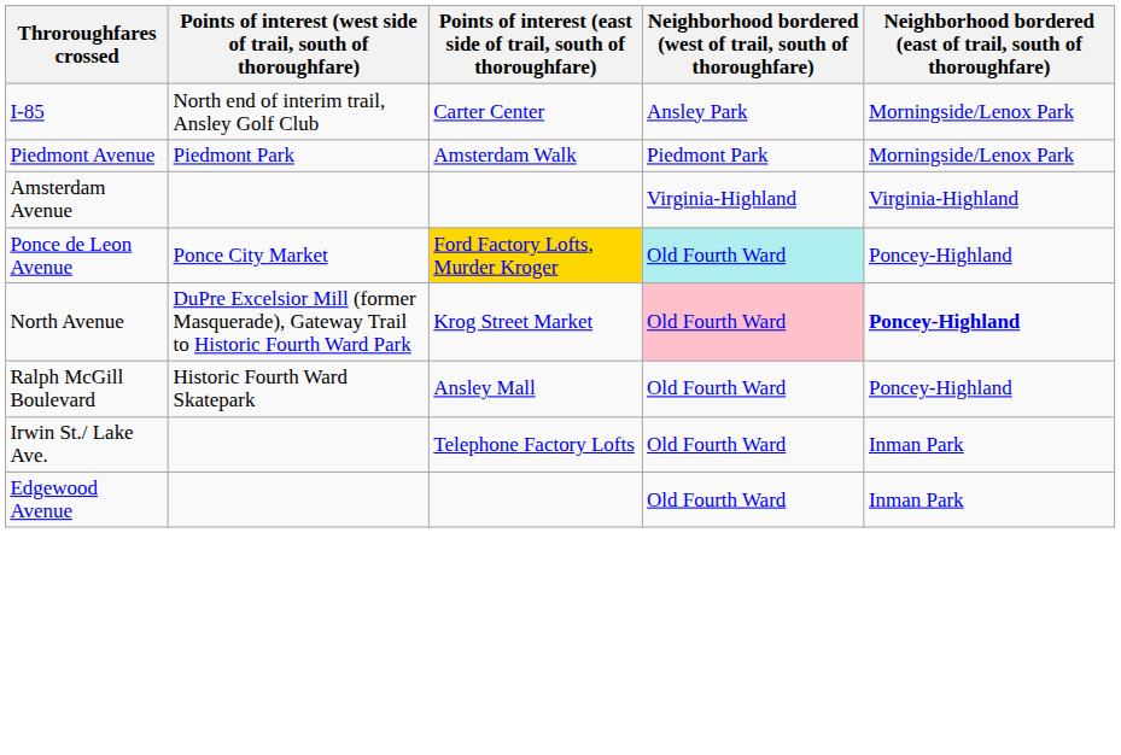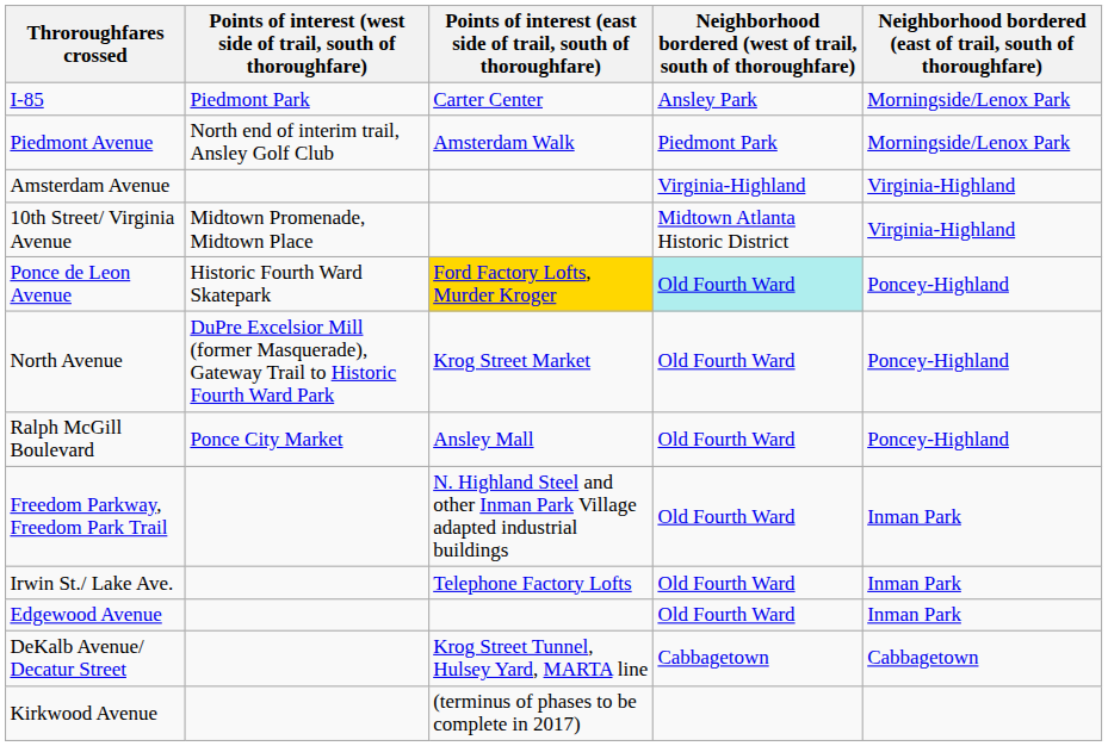 <table class=wikitable>
 <tr>
 <th>Throroughfares crossed</th>
 <th>Points of interest (west side of trail, south of thoroughfare)</th>
 <th>Points of interest (east side of trail, south of thoroughfare)</th>
 <th>Neighborhood bordered (west of trail, south of thoroughfare)</th>
 <th>Neighborhood bordered (east of trail, south of thoroughfare)</th>
 </tr>
 <tr>
 <td><a href='#'>I-85</a></td>
-<td>North end of interim trail, Ansley Golf Club</td>
+<td><a href='#'>Piedmont Park</a></td>
 <td><a href='#'>Carter Center</a></td>
 <td><a href='#'>Ansley Park</a></td>
 <td><a href='#'>Morningside/Lenox Park</a></td>
 </tr>
 <tr>
 <td><a href='#'>Piedmont Avenue</a></td>
-<td><a href='#'>Piedmont Park</a></td>
+<td>North end of interim trail, Ansley Golf Club</td>
 <td><a href='#'>Amsterdam Walk</a></td>
 <td><a href='#'>Piedmont Park</a></td>
 <td><a href='#'>Morningside/Lenox Park</a></td>
 </tr>
 <tr>
 <td>Amsterdam Avenue</td>
 <td></td>
 <td></td>
 <td><a href='#'>Virginia-Highland</a></td>
 <td><a href='#'>Virginia-Highland</a></td>
 </tr>
 <tr>
+<td>10th Street/ Virginia Avenue</td>
+<td>Midtown Promenade, Midtown Place</td>
+<td></td>
+<td><a href='#'>Midtown Atlanta</a> Historic District</td>
+<td><a href='#'>Virginia-Highland</a></td>
+</tr>
+<tr>
 <td><a href='#'>Ponce de Leon Avenue</a></td>
-<td><a href='#'>Ponce City Market</a></td>
+<td>Historic Fourth Ward Skatepark</td>
 <td style="background: gold;"><a href='#'>Ford Factory Lofts</a>, <a href='#'>Murder Kroger</a></td>
 <td style="background: paleturquoise;"><a href='#'>Old Fourth Ward</a></td>
 <td><a href='#'>Poncey-Highland</a></td>
 </tr>
 <tr>
 <td>North Avenue</td>
 <td><a href='#'>DuPre Excelsior Mill</a> (former Masquerade), Gateway Trail to <a href='#'>Historic Fourth Ward Park</a></td>
 <td><a href='#'>Krog Street Market</a></td>
-<td style="background: pink;"><a href='#'>Old Fourth Ward</a></td>
-<td><strong><a href='#'>Poncey-Highland</a></strong></td>
+<td><a href='#'>Old Fourth Ward</a></td>
+<td><a href='#'>Poncey-Highland</a></td>
 </tr>
 <tr>
 <td>Ralph McGill Boulevard</td>
-<td>Historic Fourth Ward Skatepark</td>
+<td><a href='#'>Ponce City Market</a></td>
 <td><a href='#'>Ansley Mall</a></td>
 <td><a href='#'>Old Fourth Ward</a></td>
 <td><a href='#'>Poncey-Highland</a></td>
+</tr>
+<tr>
+<td><a href='#'>Freedom Parkway</a>, <a href='#'>Freedom Park Trail</a></td>
+<td></td>
+<td><a href='#'>N. Highland Steel</a> and other <a href='#'>Inman Park</a> Village adapted industrial buildings</td>
+<td><a href='#'>Old Fourth Ward</a></td>
+<td><a href='#'>Inman Park</a></td>
 </tr>
 <tr>
 <td>Irwin St./ Lake Ave.</td>
 <td></td>
 <td><a href='#'>Telephone Factory Lofts</a></td>
 <td><a href='#'>Old Fourth Ward</a></td>
 <td><a href='#'>Inman Park</a></td>
 </tr>
 <tr>
 <td><a href='#'>Edgewood Avenue</a></td>
 <td></td>
 <td></td>
 <td><a href='#'>Old Fourth Ward</a></td>
 <td><a href='#'>Inman Park</a></td>
 </tr>
+<tr>
+<td>DeKalb Avenue/ <a href='#'>Decatur Street</a></td>
+<td></td>
+<td><a href='#'>Krog Street Tunnel</a>, <a href='#'>Hulsey Yard</a>, <a href='#'>MARTA</a> line</td>
+<td><a href='#'>Cabbagetown</a></td>
+<td><a href='#'>Cabbagetown</a></td>
+</tr>
+<tr>
+<td>Kirkwood Avenue</td>
+<td></td>
+<td>(terminus of phases to be complete in 2017)</td>
+<td></td>
+<td></td>
+</tr>
 </table>
